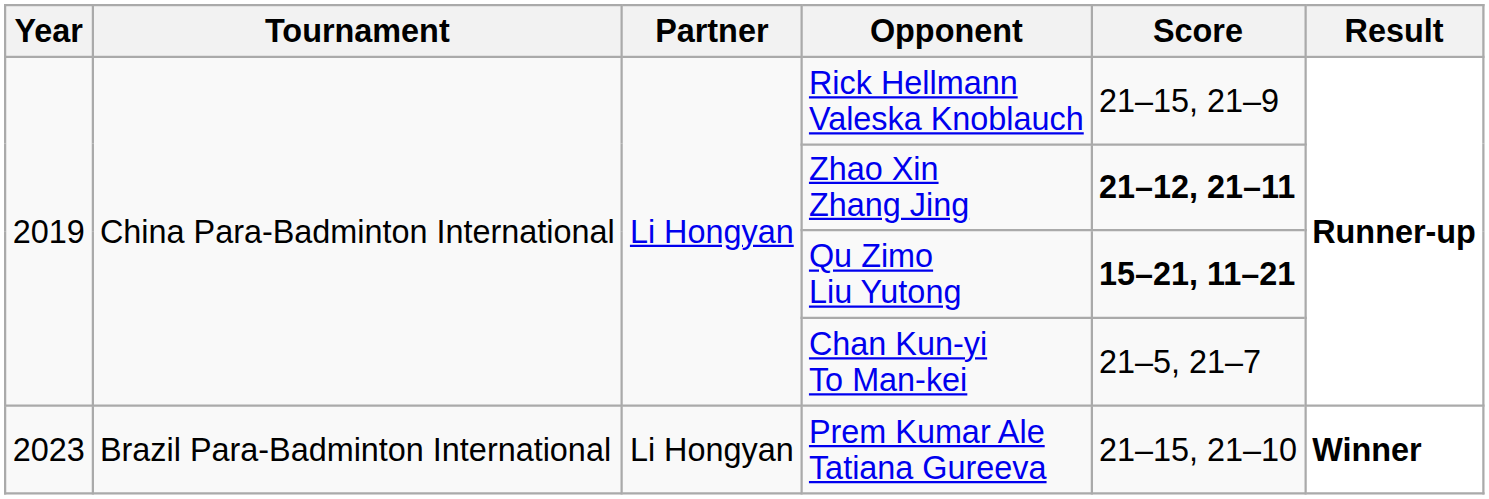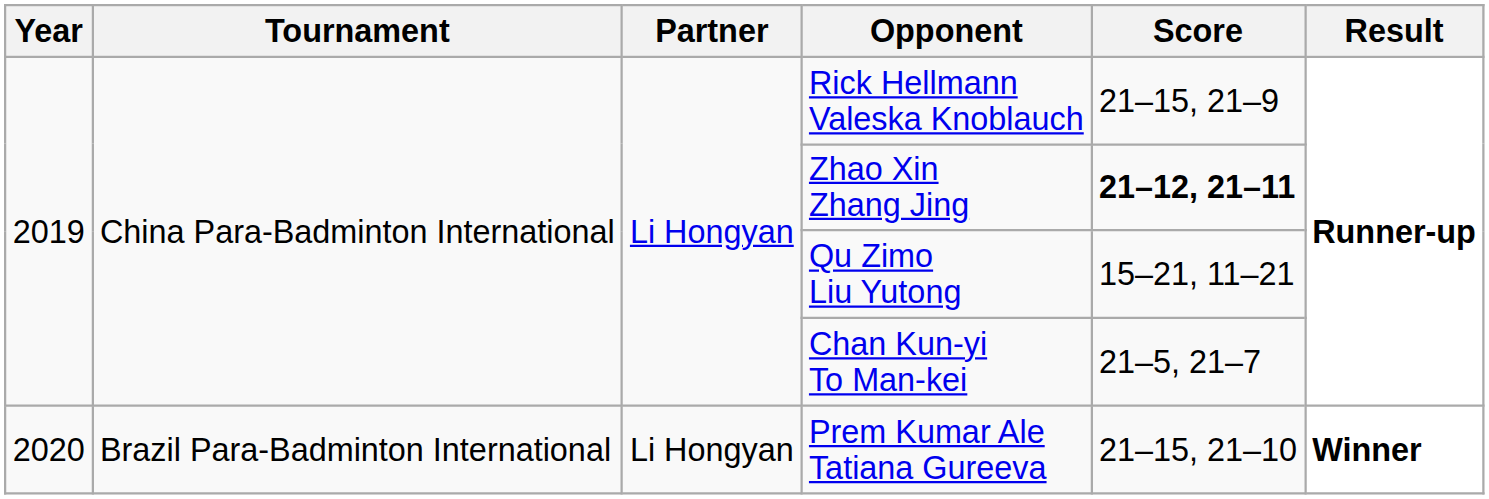 <table class="sortable wikitable" style="font-size: 90%;">
 <tr>
 <th>Year</th>
 <th>Tournament</th>
 <th>Partner</th>
 <th>Opponent</th>
 <th>Score</th>
 <th>Result</th>
 </tr>
 <tr>
 <td rowspan="4" align="center">2019</td>
 <td rowspan="4" align="left">China Para-Badminton International</td>
 <td rowspan="4"> <a href='#'>Li Hongyan</a></td>
 <td> <a href='#'>Rick Hellmann</a><br> <a href='#'>Valeska Knoblauch</a></td>
 <td>21–15, 21–9</td>
 <td rowspan="4" style="text-align:left; background:white"> <strong>Runner-up</strong></td>
 </tr>
 <tr>
 <td> <a href='#'>Zhao Xin</a><br> <a href='#'>Zhang Jing</a></td>
 <td><strong>21–12, 21–11</strong></td>
 </tr>
 <tr>
 <td> <a href='#'>Qu Zimo</a><br> <a href='#'>Liu Yutong</a></td>
-<td><strong>15–21, 11–21</strong></td>
+<td>15–21, 11–21</td>
 </tr>
 <tr>
 <td> <a href='#'>Chan Kun-yi</a><br> <a href='#'>To Man-kei</a></td>
 <td>21–5, 21–7</td>
 </tr>
 <tr>
-<td align="center">2023</td>
+<td align="center">2020</td>
 <td align="left">Brazil Para-Badminton International</td>
 <td> Li Hongyan</td>
 <td align="left"> <a href='#'>Prem Kumar Ale</a><br> <a href='#'>Tatiana Gureeva</a></td>
 <td align="left">21–15, 21–10</td>
 <td style="text-align:left; background:white"> <strong>Winner</strong></td>
 </tr>
 </table>
